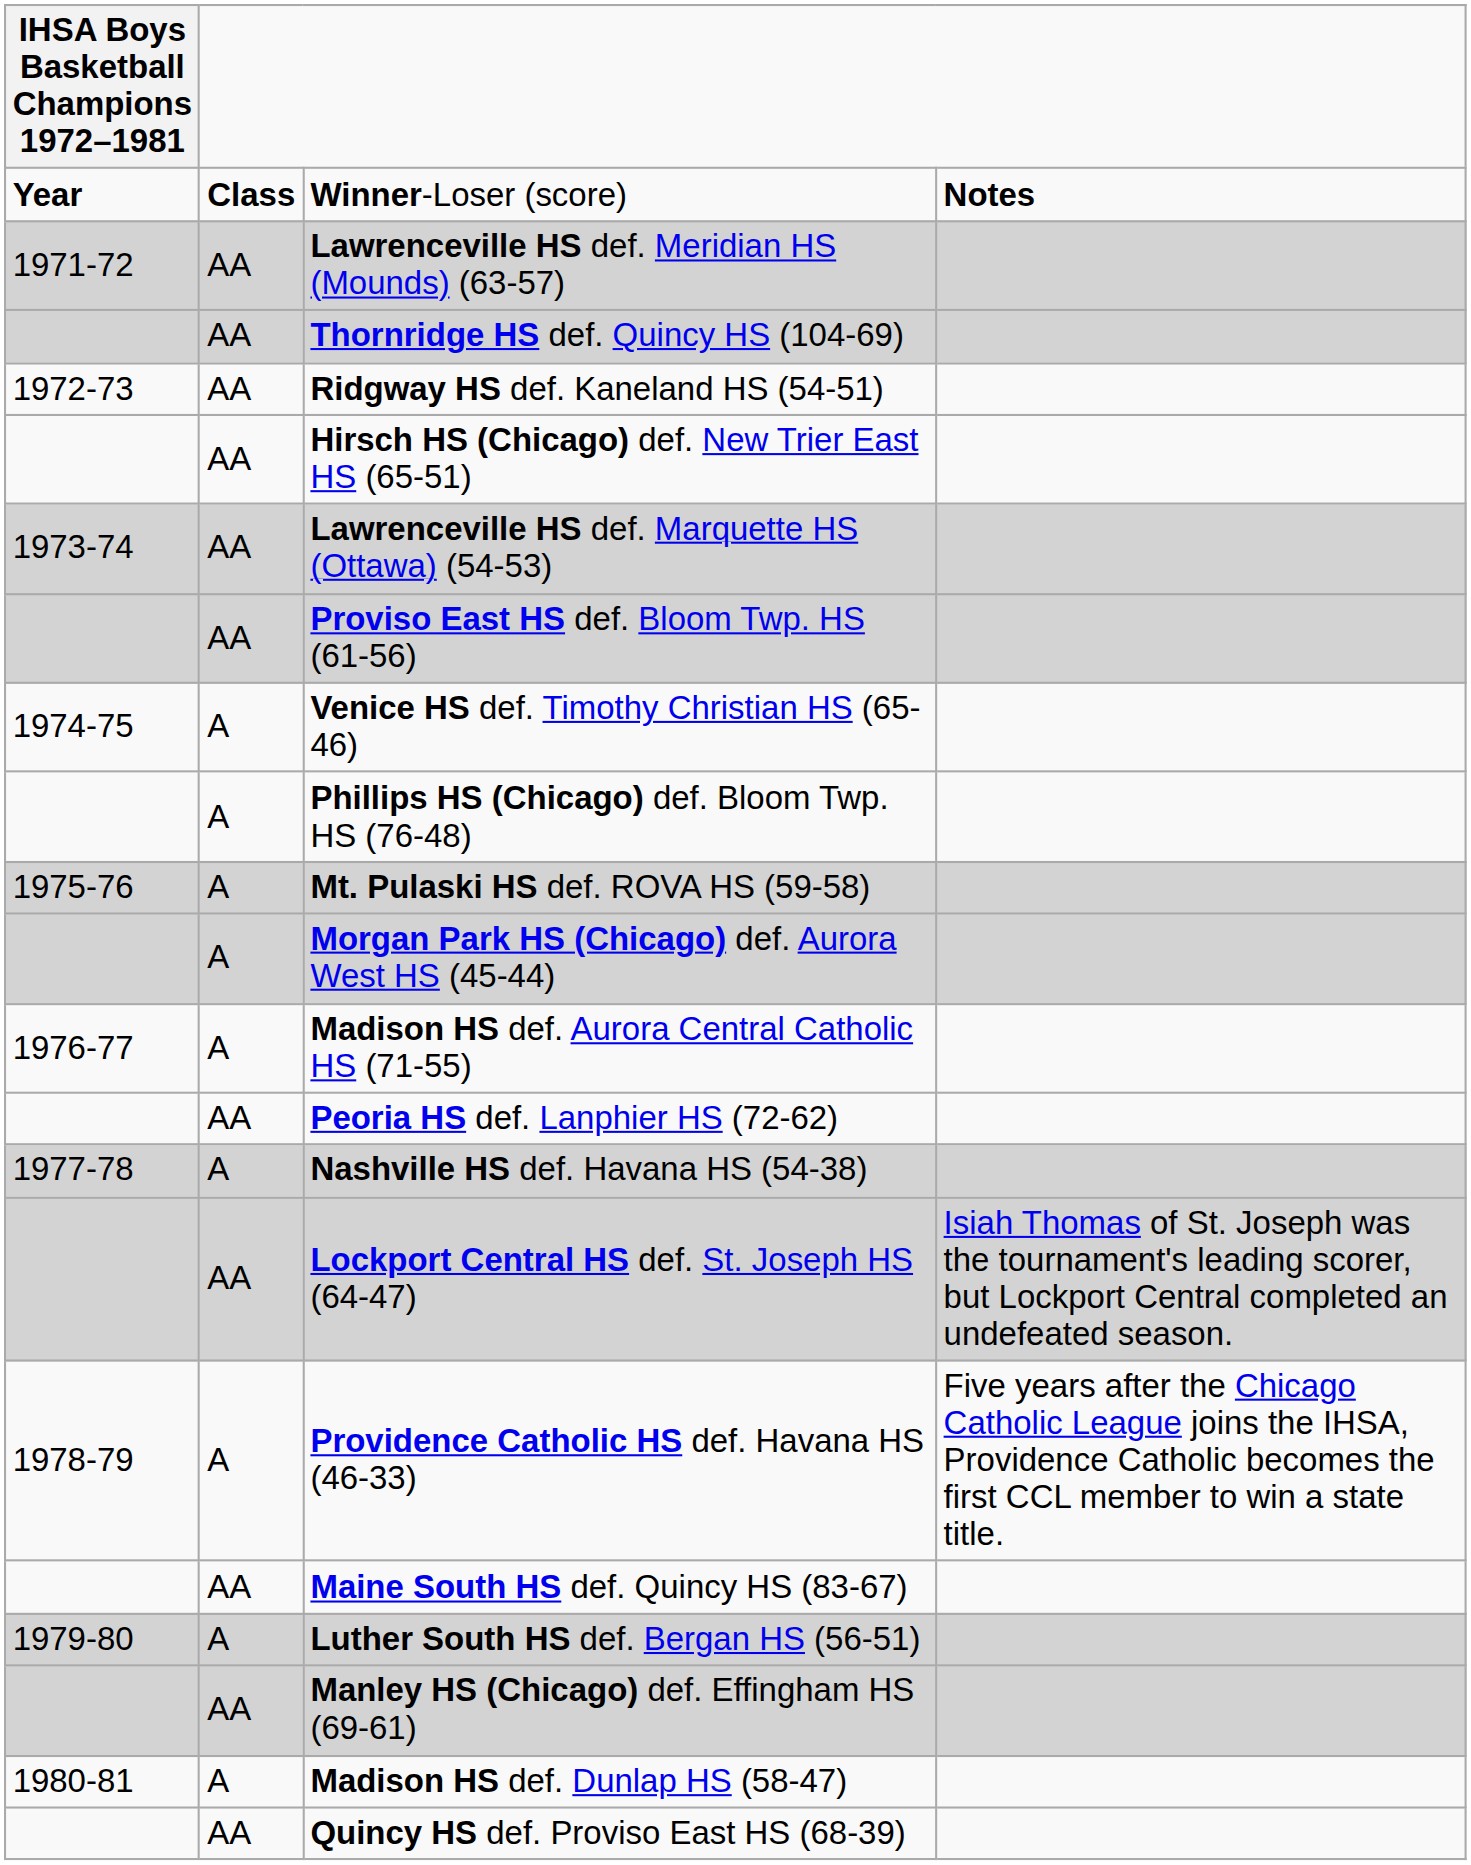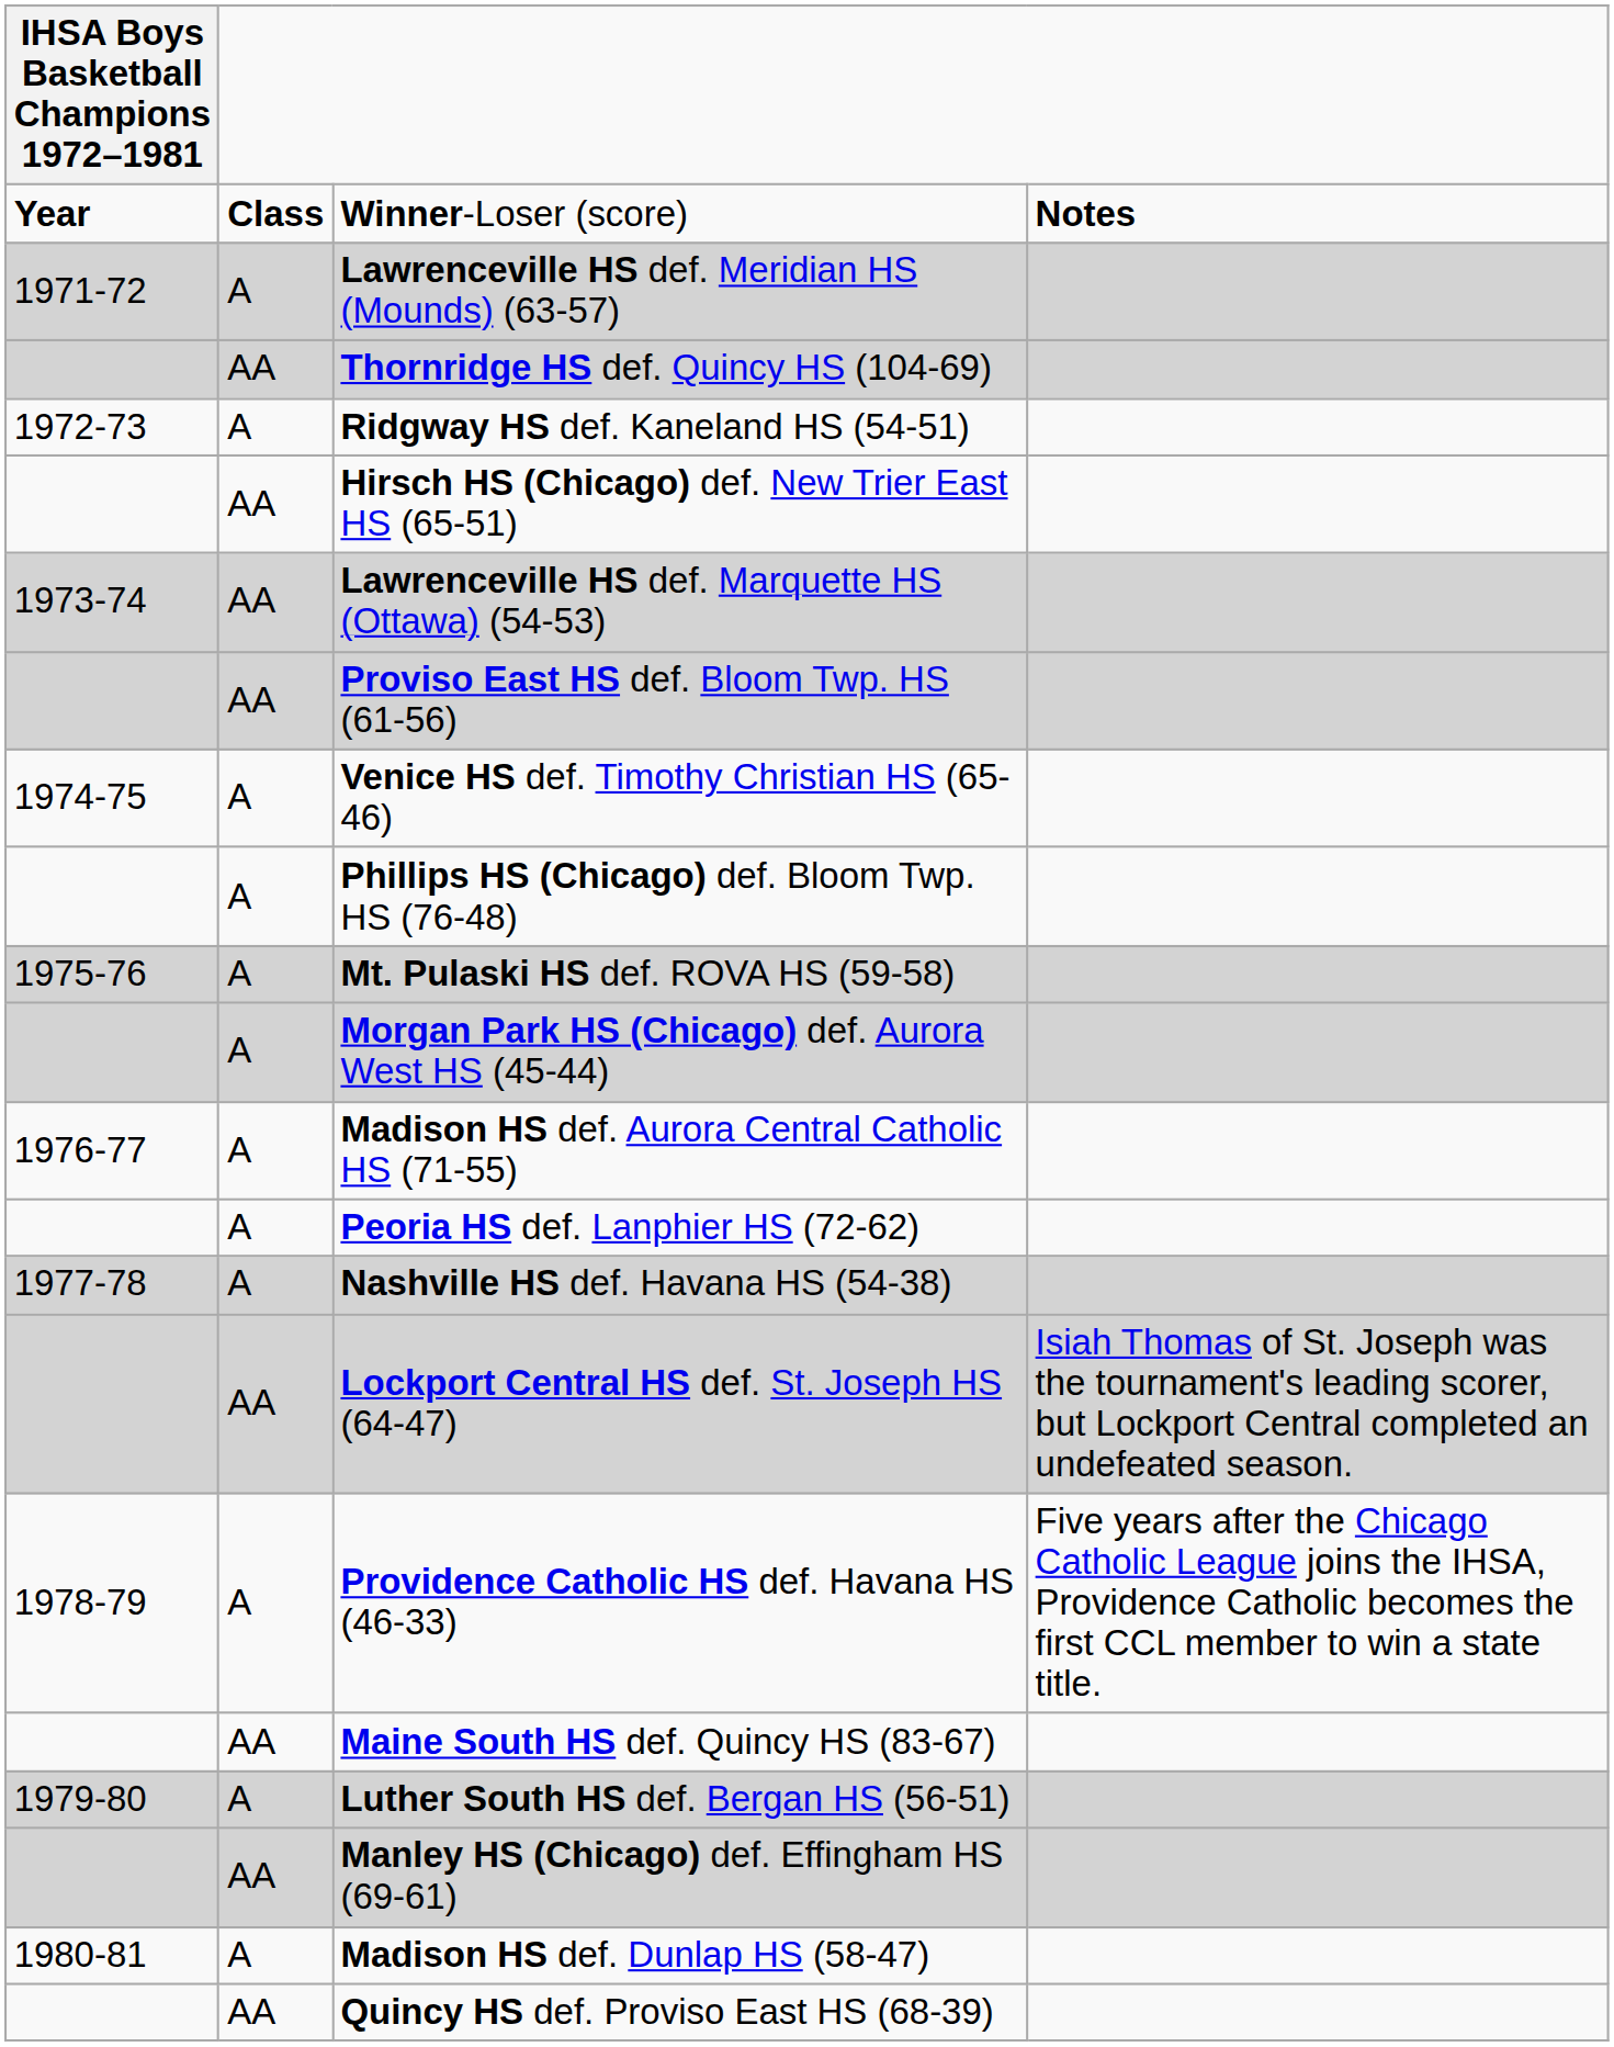 <table class="wikitable collapsible collapsed">
 <tr>
 <th>IHSA Boys Basketball Champions 1972–1981</th>
 </tr>
 <tr>
 <td width="40"><strong>Year</strong></td>
 <td width="35"><strong>Class</strong></td>
 <td width="300"><strong>Winner</strong>-Loser (score)</td>
 <td width="250"><strong>Notes</strong></td>
 </tr>
 <tr style="background: #D3D3D3;">
 <td>1971-72</td>
-<td>AA</td>
+<td>A</td>
 <td><strong>Lawrenceville HS</strong> def. <a href='#'>Meridian HS (Mounds)</a> (63-57)</td>
 <td></td>
 </tr>
 <tr style="background: #D3D3D3;">
 <td></td>
 <td>AA</td>
 <td><strong><a href='#'>Thornridge HS</a></strong>  def. <a href='#'>Quincy HS</a> (104-69)</td>
 <td></td>
 </tr>
 <tr>
 <td>1972-73</td>
-<td>AA</td>
+<td>A</td>
 <td><strong>Ridgway HS</strong> def. Kaneland HS (54-51)</td>
 <td></td>
 </tr>
 <tr>
 <td></td>
 <td>AA</td>
 <td><strong>Hirsch HS (Chicago)</strong> def. <a href='#'>New Trier East HS</a> (65-51)</td>
 <td></td>
 </tr>
 <tr style="background: #D3D3D3;">
 <td>1973-74</td>
 <td>AA</td>
 <td><strong>Lawrenceville HS</strong> def. <a href='#'>Marquette HS (Ottawa)</a> (54-53)</td>
 <td></td>
 </tr>
 <tr style="background: #D3D3D3;">
 <td></td>
 <td>AA</td>
 <td><strong><a href='#'>Proviso East HS</a></strong> def. <a href='#'>Bloom Twp. HS</a> (61-56)</td>
 <td></td>
 </tr>
 <tr>
 <td>1974-75</td>
 <td>A</td>
 <td><strong>Venice HS</strong> def. <a href='#'>Timothy Christian HS</a> (65-46)</td>
 <td></td>
 </tr>
 <tr>
 <td></td>
 <td>A</td>
 <td><strong>Phillips HS (Chicago)</strong> def. Bloom Twp. HS (76-48)</td>
 <td></td>
 </tr>
 <tr style="background: #D3D3D3;">
 <td>1975-76</td>
 <td>A</td>
 <td><strong>Mt. Pulaski HS</strong> def. ROVA HS (59-58)</td>
 <td></td>
 </tr>
 <tr style="background: #D3D3D3;">
 <td></td>
 <td>A</td>
 <td><strong><a href='#'>Morgan Park HS (Chicago)</a></strong> def. <a href='#'>Aurora West HS</a> (45-44)</td>
 <td></td>
 </tr>
 <tr>
 <td>1976-77</td>
 <td>A</td>
 <td><strong>Madison HS</strong> def. <a href='#'>Aurora Central Catholic HS</a> (71-55)</td>
 <td></td>
 </tr>
 <tr>
 <td></td>
-<td>AA</td>
+<td>A</td>
 <td><strong><a href='#'>Peoria HS</a></strong> def. <a href='#'>Lanphier HS</a> (72-62)</td>
 <td></td>
 </tr>
 <tr style="background: #D3D3D3;">
 <td>1977-78</td>
 <td>A</td>
 <td><strong>Nashville HS</strong> def. Havana HS (54-38)</td>
 <td></td>
 </tr>
 <tr style="background: #D3D3D3;">
 <td></td>
 <td>AA</td>
 <td><strong><a href='#'>Lockport Central HS</a></strong> def. <a href='#'>St. Joseph HS</a> (64-47)</td>
 <td><a href='#'>Isiah Thomas</a> of St. Joseph was the tournament's leading scorer, but Lockport Central completed an undefeated season.</td>
 </tr>
 <tr>
 <td>1978-79</td>
 <td>A</td>
 <td><strong><a href='#'>Providence Catholic HS</a></strong> def. Havana HS (46-33)</td>
 <td>Five years after the <a href='#'>Chicago Catholic League</a> joins the IHSA, Providence Catholic becomes the first CCL member to win a state title.</td>
 </tr>
 <tr>
 <td></td>
 <td>AA</td>
 <td><strong><a href='#'>Maine South HS</a></strong> def. Quincy HS (83-67)</td>
 <td></td>
 </tr>
 <tr style="background: #D3D3D3;">
 <td>1979-80</td>
 <td>A</td>
 <td><strong>Luther South HS</strong> def. <a href='#'>Bergan HS</a> (56-51)</td>
 <td></td>
 </tr>
 <tr style="background: #D3D3D3;">
 <td></td>
 <td>AA</td>
 <td><strong>Manley HS (Chicago)</strong> def. Effingham HS (69-61)</td>
 <td></td>
 </tr>
 <tr>
 <td>1980-81</td>
 <td>A</td>
 <td><strong>Madison HS</strong> def. <a href='#'>Dunlap HS</a> (58-47)</td>
 <td></td>
 </tr>
 <tr>
 <td></td>
 <td>AA</td>
 <td><strong>Quincy HS</strong> def. Proviso East HS (68-39)</td>
 <td></td>
 </tr>
 </table>
